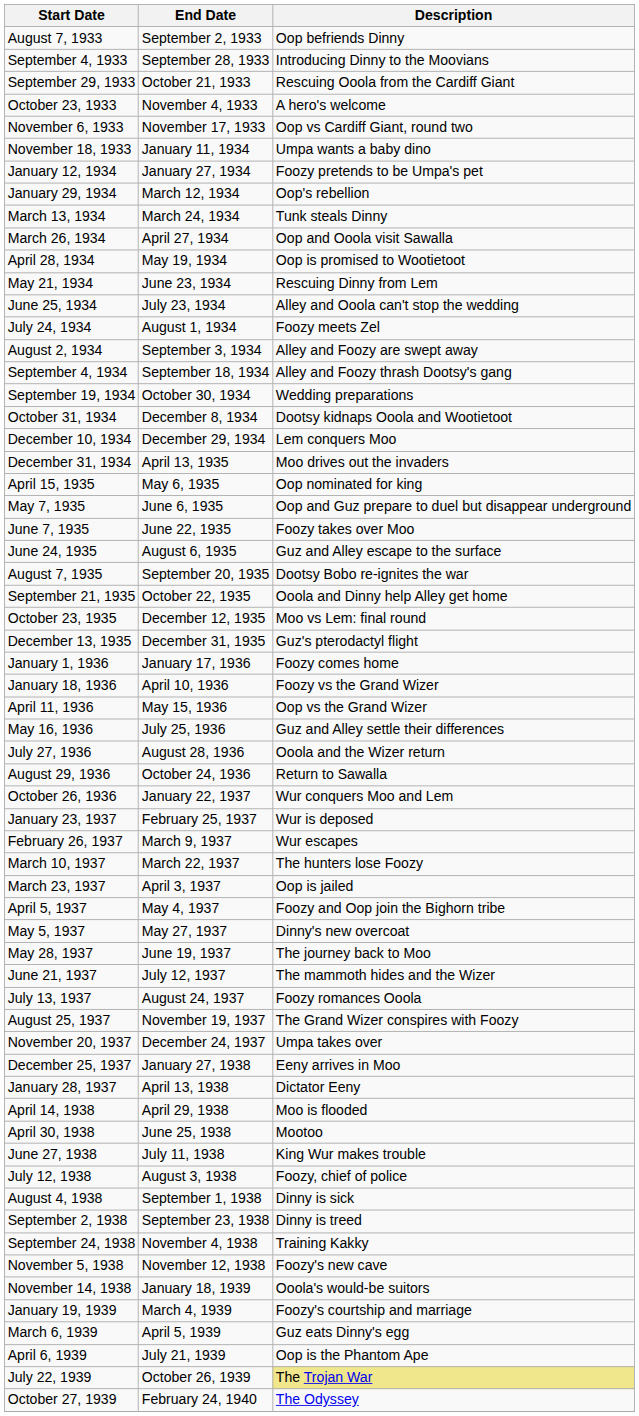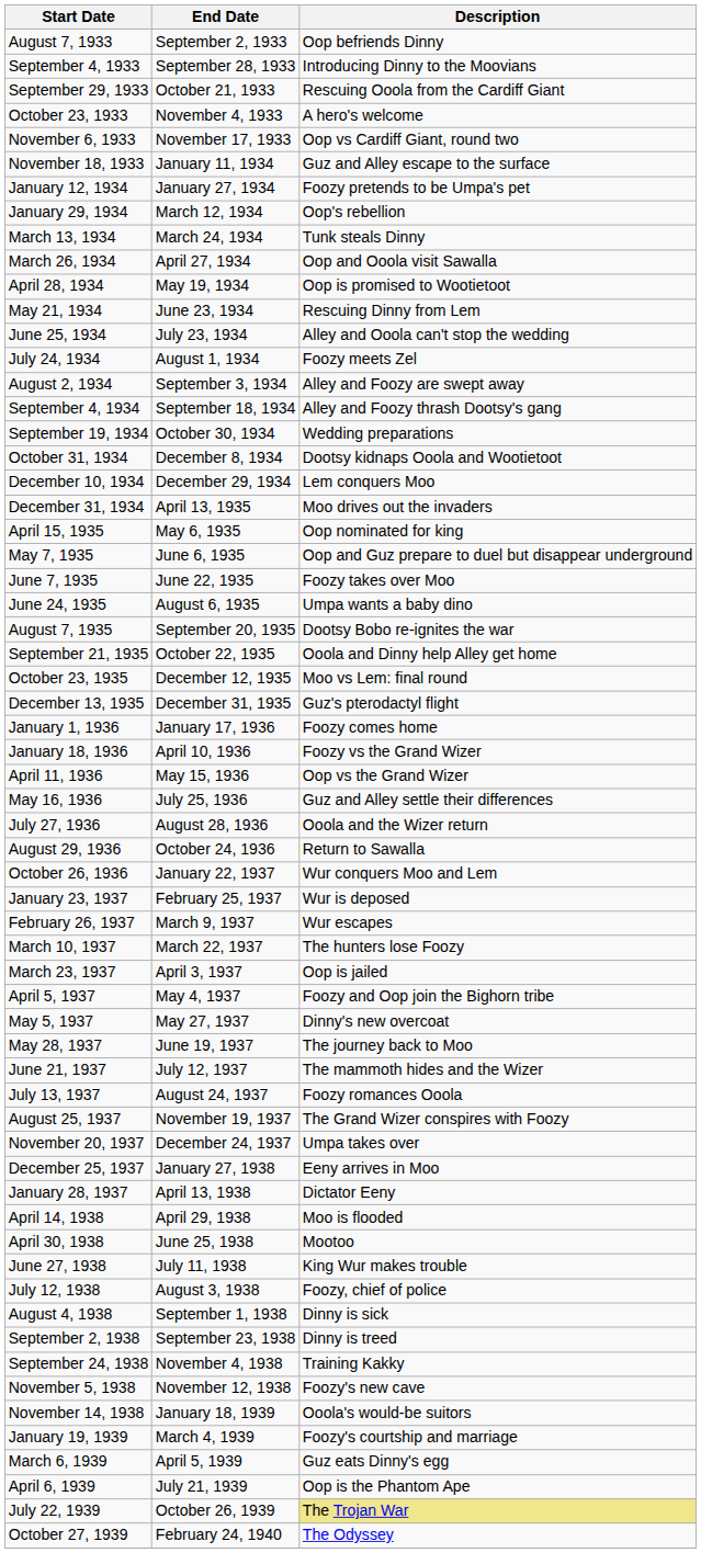 <table class="wikitable">
 <tr>
 <th>Start Date</th>
 <th>End Date</th>
 <th>Description</th>
 </tr>
 <tr>
 <td>August 7, 1933</td>
 <td>September 2, 1933</td>
 <td>Oop befriends Dinny</td>
 </tr>
 <tr>
 <td>September 4, 1933</td>
 <td>September 28, 1933</td>
 <td>Introducing Dinny to the Moovians</td>
 </tr>
 <tr>
 <td>September 29, 1933</td>
 <td>October 21, 1933</td>
 <td>Rescuing Ooola from the Cardiff Giant</td>
 </tr>
 <tr>
 <td>October 23, 1933</td>
 <td>November 4, 1933</td>
 <td>A hero's welcome</td>
 </tr>
 <tr>
 <td>November 6, 1933</td>
 <td>November 17, 1933</td>
 <td>Oop vs Cardiff Giant, round two</td>
 </tr>
 <tr>
 <td>November 18, 1933</td>
 <td>January 11, 1934</td>
-<td>Umpa wants a baby dino</td>
+<td>Guz and Alley escape to the surface</td>
 </tr>
 <tr>
 <td>January 12, 1934</td>
 <td>January 27, 1934</td>
 <td>Foozy pretends to be Umpa's pet</td>
 </tr>
 <tr>
 <td>January 29, 1934</td>
 <td>March 12, 1934</td>
 <td>Oop's rebellion</td>
 </tr>
 <tr>
 <td>March 13, 1934</td>
 <td>March 24, 1934</td>
 <td>Tunk steals Dinny</td>
 </tr>
 <tr>
 <td>March 26, 1934</td>
 <td>April 27, 1934</td>
 <td>Oop and Ooola visit Sawalla</td>
 </tr>
 <tr>
 <td>April 28, 1934</td>
 <td>May 19, 1934</td>
 <td>Oop is promised to Wootietoot</td>
 </tr>
 <tr>
 <td>May 21, 1934</td>
 <td>June 23, 1934</td>
 <td>Rescuing Dinny from Lem</td>
 </tr>
 <tr>
 <td>June 25, 1934</td>
 <td>July 23, 1934</td>
 <td>Alley and Ooola can't stop the wedding</td>
 </tr>
 <tr>
 <td>July 24, 1934</td>
 <td>August 1, 1934</td>
 <td>Foozy meets Zel</td>
 </tr>
 <tr>
 <td>August 2, 1934</td>
 <td>September 3, 1934</td>
 <td>Alley and Foozy are swept away</td>
 </tr>
 <tr>
 <td>September 4, 1934</td>
 <td>September 18, 1934</td>
 <td>Alley and Foozy thrash Dootsy's gang</td>
 </tr>
 <tr>
 <td>September 19, 1934</td>
 <td>October 30, 1934</td>
 <td>Wedding preparations</td>
 </tr>
 <tr>
 <td>October 31, 1934</td>
 <td>December 8, 1934</td>
 <td>Dootsy kidnaps Ooola and Wootietoot</td>
 </tr>
 <tr>
 <td>December 10, 1934</td>
 <td>December 29, 1934</td>
 <td>Lem conquers Moo</td>
 </tr>
 <tr>
 <td>December 31, 1934</td>
 <td>April 13, 1935</td>
 <td>Moo drives out the invaders</td>
 </tr>
 <tr>
 <td>April 15, 1935</td>
 <td>May 6, 1935</td>
 <td>Oop nominated for king</td>
 </tr>
 <tr>
 <td>May 7, 1935</td>
 <td>June 6, 1935</td>
 <td>Oop and Guz prepare to duel but disappear underground</td>
 </tr>
 <tr>
 <td>June 7, 1935</td>
 <td>June 22, 1935</td>
 <td>Foozy takes over Moo</td>
 </tr>
 <tr>
 <td>June 24, 1935</td>
 <td>August 6, 1935</td>
-<td>Guz and Alley escape to the surface</td>
+<td>Umpa wants a baby dino</td>
 </tr>
 <tr>
 <td>August 7, 1935</td>
 <td>September 20, 1935</td>
 <td>Dootsy Bobo re-ignites the war</td>
 </tr>
 <tr>
 <td>September 21, 1935</td>
 <td>October 22, 1935</td>
 <td>Ooola and Dinny help Alley get home</td>
 </tr>
 <tr>
 <td>October 23, 1935</td>
 <td>December 12, 1935</td>
 <td>Moo vs Lem: final round</td>
 </tr>
 <tr>
 <td>December 13, 1935</td>
 <td>December 31, 1935</td>
 <td>Guz's pterodactyl flight</td>
 </tr>
 <tr>
 <td>January 1, 1936</td>
 <td>January 17, 1936</td>
 <td>Foozy comes home</td>
 </tr>
 <tr>
 <td>January 18, 1936</td>
 <td>April 10, 1936</td>
 <td>Foozy vs the Grand Wizer</td>
 </tr>
 <tr>
 <td>April 11, 1936</td>
 <td>May 15, 1936</td>
 <td>Oop vs the Grand Wizer</td>
 </tr>
 <tr>
 <td>May 16, 1936</td>
 <td>July 25, 1936</td>
 <td>Guz and Alley settle their differences</td>
 </tr>
 <tr>
 <td>July 27, 1936</td>
 <td>August 28, 1936</td>
 <td>Ooola and the Wizer return</td>
 </tr>
 <tr>
 <td>August 29, 1936</td>
 <td>October 24, 1936</td>
 <td>Return to Sawalla</td>
 </tr>
 <tr>
 <td>October 26, 1936</td>
 <td>January 22, 1937</td>
 <td>Wur conquers Moo and Lem</td>
 </tr>
 <tr>
 <td>January 23, 1937</td>
 <td>February 25, 1937</td>
 <td>Wur is deposed</td>
 </tr>
 <tr>
 <td>February 26, 1937</td>
 <td>March 9, 1937</td>
 <td>Wur escapes</td>
 </tr>
 <tr>
 <td>March 10, 1937</td>
 <td>March 22, 1937</td>
 <td>The hunters lose Foozy</td>
 </tr>
 <tr>
 <td>March 23, 1937</td>
 <td>April 3, 1937</td>
 <td>Oop is jailed</td>
 </tr>
 <tr>
 <td>April 5, 1937</td>
 <td>May 4, 1937</td>
 <td>Foozy and Oop join the Bighorn tribe</td>
 </tr>
 <tr>
 <td>May 5, 1937</td>
 <td>May 27, 1937</td>
 <td>Dinny's new overcoat</td>
 </tr>
 <tr>
 <td>May 28, 1937</td>
 <td>June 19, 1937</td>
 <td>The journey back to Moo</td>
 </tr>
 <tr>
 <td>June 21, 1937</td>
 <td>July 12, 1937</td>
 <td>The mammoth hides and the Wizer</td>
 </tr>
 <tr>
 <td>July 13, 1937</td>
 <td>August 24, 1937</td>
 <td>Foozy romances Ooola</td>
 </tr>
 <tr>
 <td>August 25, 1937</td>
 <td>November 19, 1937</td>
 <td>The Grand Wizer conspires with Foozy</td>
 </tr>
 <tr>
 <td>November 20, 1937</td>
 <td>December 24, 1937</td>
 <td>Umpa takes over</td>
 </tr>
 <tr>
 <td>December 25, 1937</td>
 <td>January 27, 1938</td>
 <td>Eeny arrives in Moo</td>
 </tr>
 <tr>
 <td>January 28, 1937</td>
 <td>April 13, 1938</td>
 <td>Dictator Eeny</td>
 </tr>
 <tr>
 <td>April 14, 1938</td>
 <td>April 29, 1938</td>
 <td>Moo is flooded</td>
 </tr>
 <tr>
 <td>April 30, 1938</td>
 <td>June 25, 1938</td>
 <td>Mootoo</td>
 </tr>
 <tr>
 <td>June 27, 1938</td>
 <td>July 11, 1938</td>
 <td>King Wur makes trouble</td>
 </tr>
 <tr>
 <td>July 12, 1938</td>
 <td>August 3, 1938</td>
 <td>Foozy, chief of police</td>
 </tr>
 <tr>
 <td>August 4, 1938</td>
 <td>September 1, 1938</td>
 <td>Dinny is sick</td>
 </tr>
 <tr>
 <td>September 2, 1938</td>
 <td>September 23, 1938</td>
 <td>Dinny is treed</td>
 </tr>
 <tr>
 <td>September 24, 1938</td>
 <td>November 4, 1938</td>
 <td>Training Kakky</td>
 </tr>
 <tr>
 <td>November 5, 1938</td>
 <td>November 12, 1938</td>
 <td>Foozy's new cave</td>
 </tr>
 <tr>
 <td>November 14, 1938</td>
 <td>January 18, 1939</td>
 <td>Ooola's would-be suitors</td>
 </tr>
 <tr>
 <td>January 19, 1939</td>
 <td>March 4, 1939</td>
 <td>Foozy's courtship and marriage</td>
 </tr>
 <tr>
 <td>March 6, 1939</td>
 <td>April 5, 1939</td>
 <td>Guz eats Dinny's egg</td>
 </tr>
 <tr>
 <td>April 6, 1939</td>
 <td>July 21, 1939</td>
 <td>Oop is the Phantom Ape</td>
 </tr>
 <tr>
 <td>July 22, 1939</td>
 <td>October 26, 1939</td>
 <td style="background: khaki;">The <a href='#'>Trojan War</a></td>
 </tr>
 <tr>
 <td>October 27, 1939</td>
 <td>February 24, 1940</td>
 <td><a href='#'>The Odyssey</a></td>
 </tr>
 <tr>
 </tr>
 </table>
